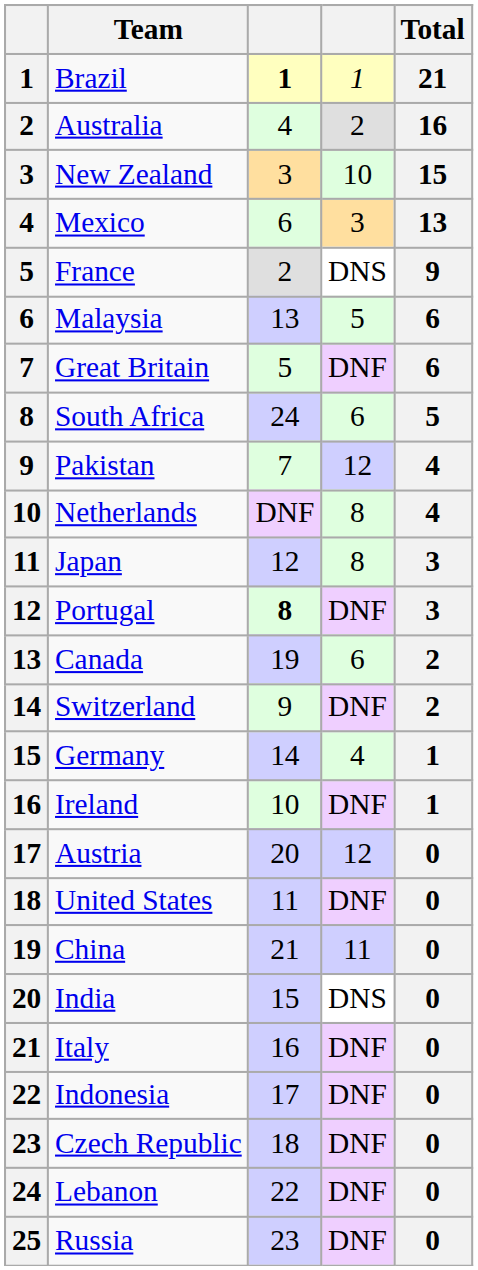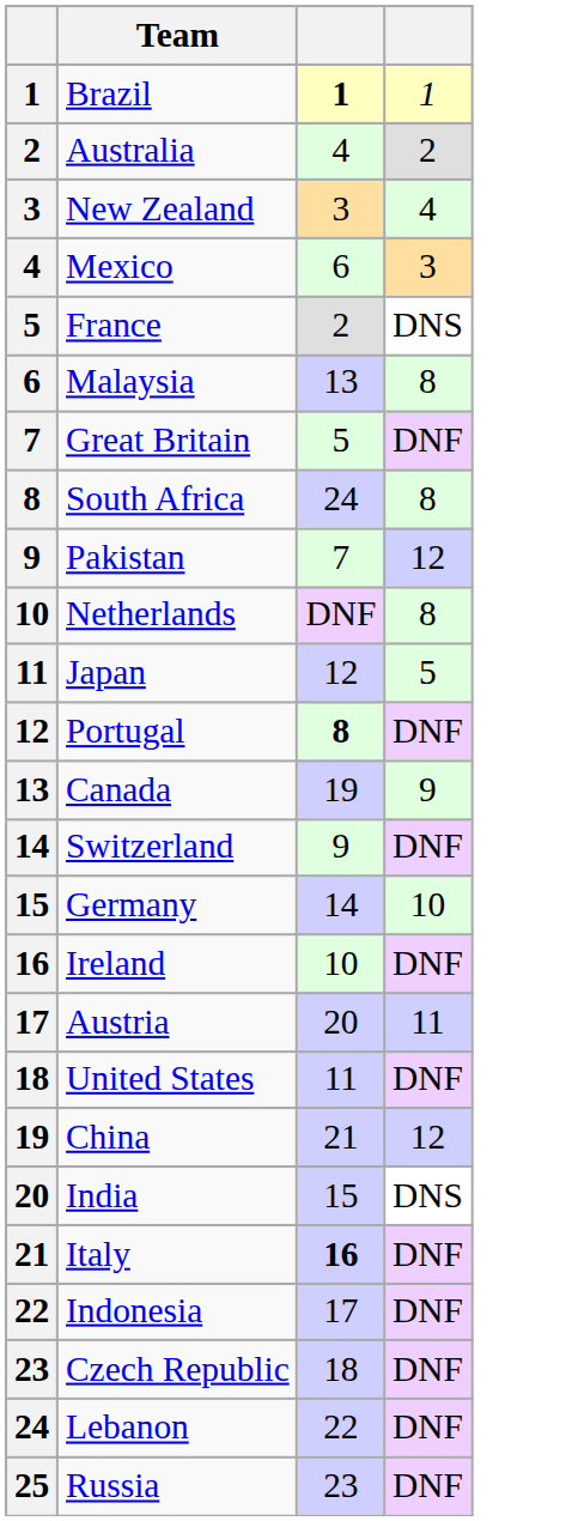 <table class="wikitable" style="font-size:90%; text-align:center">
 <tr>
 <th></th>
 <th>Team</th>
 <th></th>
 <th></th>
-<th>Total</th>
 </tr>
 <tr>
 <th>1</th>
 <td align=left> <a href='#'>Brazil</a></td>
 <td style="background:#ffffbf;"><strong>1</strong></td>
 <td style="background:#ffffbf;"><em>1</em></td>
-<th>21</th>
 </tr>
 <tr>
 <th>2</th>
 <td align=left> <a href='#'>Australia</a></td>
 <td style="background:#dfffdf;">4</td>
 <td style="background:#dfdfdf;">2</td>
-<th>16</th>
 </tr>
 <tr>
 <th>3</th>
 <td align=left> <a href='#'>New Zealand</a></td>
 <td style="background:#ffdf9f;">3</td>
-<td style="background:#dfffdf;">10</td>
-<th>15</th>
+<td style="background:#dfffdf;">4</td>
 </tr>
 <tr>
 <th>4</th>
 <td align=left> <a href='#'>Mexico</a></td>
 <td style="background:#dfffdf;">6</td>
 <td style="background:#ffdf9f;">3</td>
-<th>13</th>
 </tr>
 <tr>
 <th>5</th>
 <td align=left> <a href='#'>France</a></td>
 <td style="background:#dfdfdf;">2</td>
 <td style="background:#ffffff;">DNS</td>
-<th>9</th>
 </tr>
 <tr>
 <th>6</th>
 <td align=left> <a href='#'>Malaysia</a></td>
 <td style="background:#cfcfff;">13</td>
-<td style="background:#dfffdf;">5</td>
-<th>6</th>
+<td style="background:#dfffdf;">8</td>
 </tr>
 <tr>
 <th>7</th>
 <td align=left> <a href='#'>Great Britain</a></td>
 <td style="background:#dfffdf;">5</td>
 <td style="background:#efcfff;">DNF</td>
-<th>6</th>
 </tr>
 <tr>
 <th>8</th>
 <td align=left> <a href='#'>South Africa</a></td>
 <td style="background:#cfcfff;">24</td>
-<td style="background:#dfffdf;">6</td>
-<th>5</th>
+<td style="background:#dfffdf;">8</td>
 </tr>
 <tr>
 <th>9</th>
 <td align=left> <a href='#'>Pakistan</a></td>
 <td style="background:#dfffdf;">7</td>
 <td style="background:#cfcfff;">12</td>
-<th>4</th>
 </tr>
 <tr>
 <th>10</th>
 <td align=left> <a href='#'>Netherlands</a></td>
 <td style="background:#efcfff;">DNF</td>
 <td style="background:#dfffdf;">8</td>
-<th>4</th>
 </tr>
 <tr>
 <th>11</th>
 <td align=left> <a href='#'>Japan</a></td>
 <td style="background:#cfcfff;">12</td>
-<td style="background:#dfffdf;">8</td>
-<th>3</th>
+<td style="background:#dfffdf;">5</td>
 </tr>
 <tr>
 <th>12</th>
 <td align=left> <a href='#'>Portugal</a></td>
 <td style="background:#dfffdf;"><strong>8</strong></td>
 <td style="background:#efcfff;">DNF</td>
-<th>3</th>
 </tr>
 <tr>
 <th>13</th>
 <td align=left> <a href='#'>Canada</a></td>
 <td style="background:#cfcfff;">19</td>
-<td style="background:#dfffdf;">6</td>
-<th>2</th>
+<td style="background:#dfffdf;">9</td>
 </tr>
 <tr>
 <th>14</th>
 <td align=left> <a href='#'>Switzerland</a></td>
 <td style="background:#dfffdf;">9</td>
 <td style="background:#efcfff;">DNF</td>
-<th>2</th>
 </tr>
 <tr>
 <th>15</th>
 <td align=left> <a href='#'>Germany</a></td>
 <td style="background:#cfcfff;">14</td>
-<td style="background:#dfffdf;">4</td>
-<th>1</th>
+<td style="background:#dfffdf;">10</td>
 </tr>
 <tr>
 <th>16</th>
 <td align=left> <a href='#'>Ireland</a></td>
 <td style="background:#dfffdf;">10</td>
 <td style="background:#efcfff;">DNF</td>
-<th>1</th>
 </tr>
 <tr>
 <th>17</th>
 <td align=left> <a href='#'>Austria</a></td>
 <td style="background:#cfcfff;">20</td>
-<td style="background:#cfcfff;">12</td>
-<th>0</th>
+<td style="background:#cfcfff;">11</td>
 </tr>
 <tr>
 <th>18</th>
 <td align=left> <a href='#'>United States</a></td>
 <td style="background:#cfcfff;">11</td>
 <td style="background:#efcfff;">DNF</td>
-<th>0</th>
 </tr>
 <tr>
 <th>19</th>
 <td align=left> <a href='#'>China</a></td>
 <td style="background:#cfcfff;">21</td>
-<td style="background:#cfcfff;">11</td>
-<th>0</th>
+<td style="background:#cfcfff;">12</td>
 </tr>
 <tr>
 <th>20</th>
 <td align=left> <a href='#'>India</a></td>
 <td style="background:#cfcfff;">15</td>
 <td style="background:#ffffff;">DNS</td>
-<th>0</th>
 </tr>
 <tr>
 <th>21</th>
 <td align=left> <a href='#'>Italy</a></td>
-<td style="background:#cfcfff;">16</td>
+<td style="background:#cfcfff;"><strong>16</strong></td>
 <td style="background:#efcfff;">DNF</td>
-<th>0</th>
 </tr>
 <tr>
 <th>22</th>
 <td align=left> <a href='#'>Indonesia</a></td>
 <td style="background:#cfcfff;">17</td>
 <td style="background:#efcfff;">DNF</td>
-<th>0</th>
 </tr>
 <tr>
 <th>23</th>
 <td align=left> <a href='#'>Czech Republic</a></td>
 <td style="background:#cfcfff;">18</td>
 <td style="background:#efcfff;">DNF</td>
-<th>0</th>
 </tr>
 <tr>
 <th>24</th>
 <td align=left> <a href='#'>Lebanon</a></td>
 <td style="background:#cfcfff;">22</td>
 <td style="background:#efcfff;">DNF</td>
-<th>0</th>
 </tr>
 <tr>
 <th>25</th>
 <td align=left> <a href='#'>Russia</a></td>
 <td style="background:#cfcfff;">23</td>
 <td style="background:#efcfff;">DNF</td>
-<th>0</th>
 </tr>
 </table>
